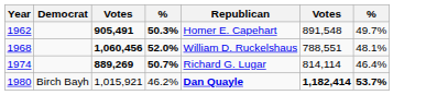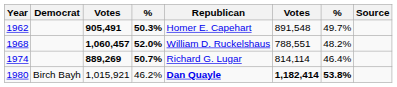 <table class="wikitable" style="margin:0.5em ; font-size:95%">
 <tr>
 <th>Year</th>
 <th>Democrat</th>
 <th>Votes</th>
 <th>%</th>
 <th>Republican</th>
 <th>Votes</th>
 <th>%</th>
+<th>Source</th>
 </tr>
 <tr>
 <td><a href='#'>1962</a></td>
 <td></td>
 <td><strong>905,491</strong></td>
 <td><strong>50.3%</strong></td>
 <td><a href='#'>Homer E. Capehart</a></td>
 <td>891,548</td>
 <td>49.7%</td>
+<td></td>
 </tr>
 <tr>
 <td><a href='#'>1968</a></td>
 <td></td>
-<td><strong>1,060,456</strong></td>
+<td><strong>1,060,457</strong></td>
 <td><strong>52.0%</strong></td>
 <td><a href='#'>William D. Ruckelshaus</a></td>
 <td>788,551</td>
-<td>48.1%</td>
+<td>48.2%</td>
+<td></td>
 </tr>
 <tr>
 <td><a href='#'>1974</a></td>
 <td></td>
 <td><strong>889,269</strong></td>
 <td><strong>50.7%</strong></td>
 <td><a href='#'>Richard G. Lugar</a></td>
 <td>814,114</td>
 <td>46.4%</td>
+<td></td>
 </tr>
 <tr>
 <td><a href='#'>1980</a></td>
 <td>Birch Bayh</td>
 <td>1,015,921</td>
 <td>46.2%</td>
 <td><strong><a href='#'>Dan Quayle</a></strong></td>
 <td><strong>1,182,414</strong></td>
-<td><strong>53.7%</strong></td>
+<td><strong>53.8%</strong></td>
+<td></td>
 </tr>
 </table>
